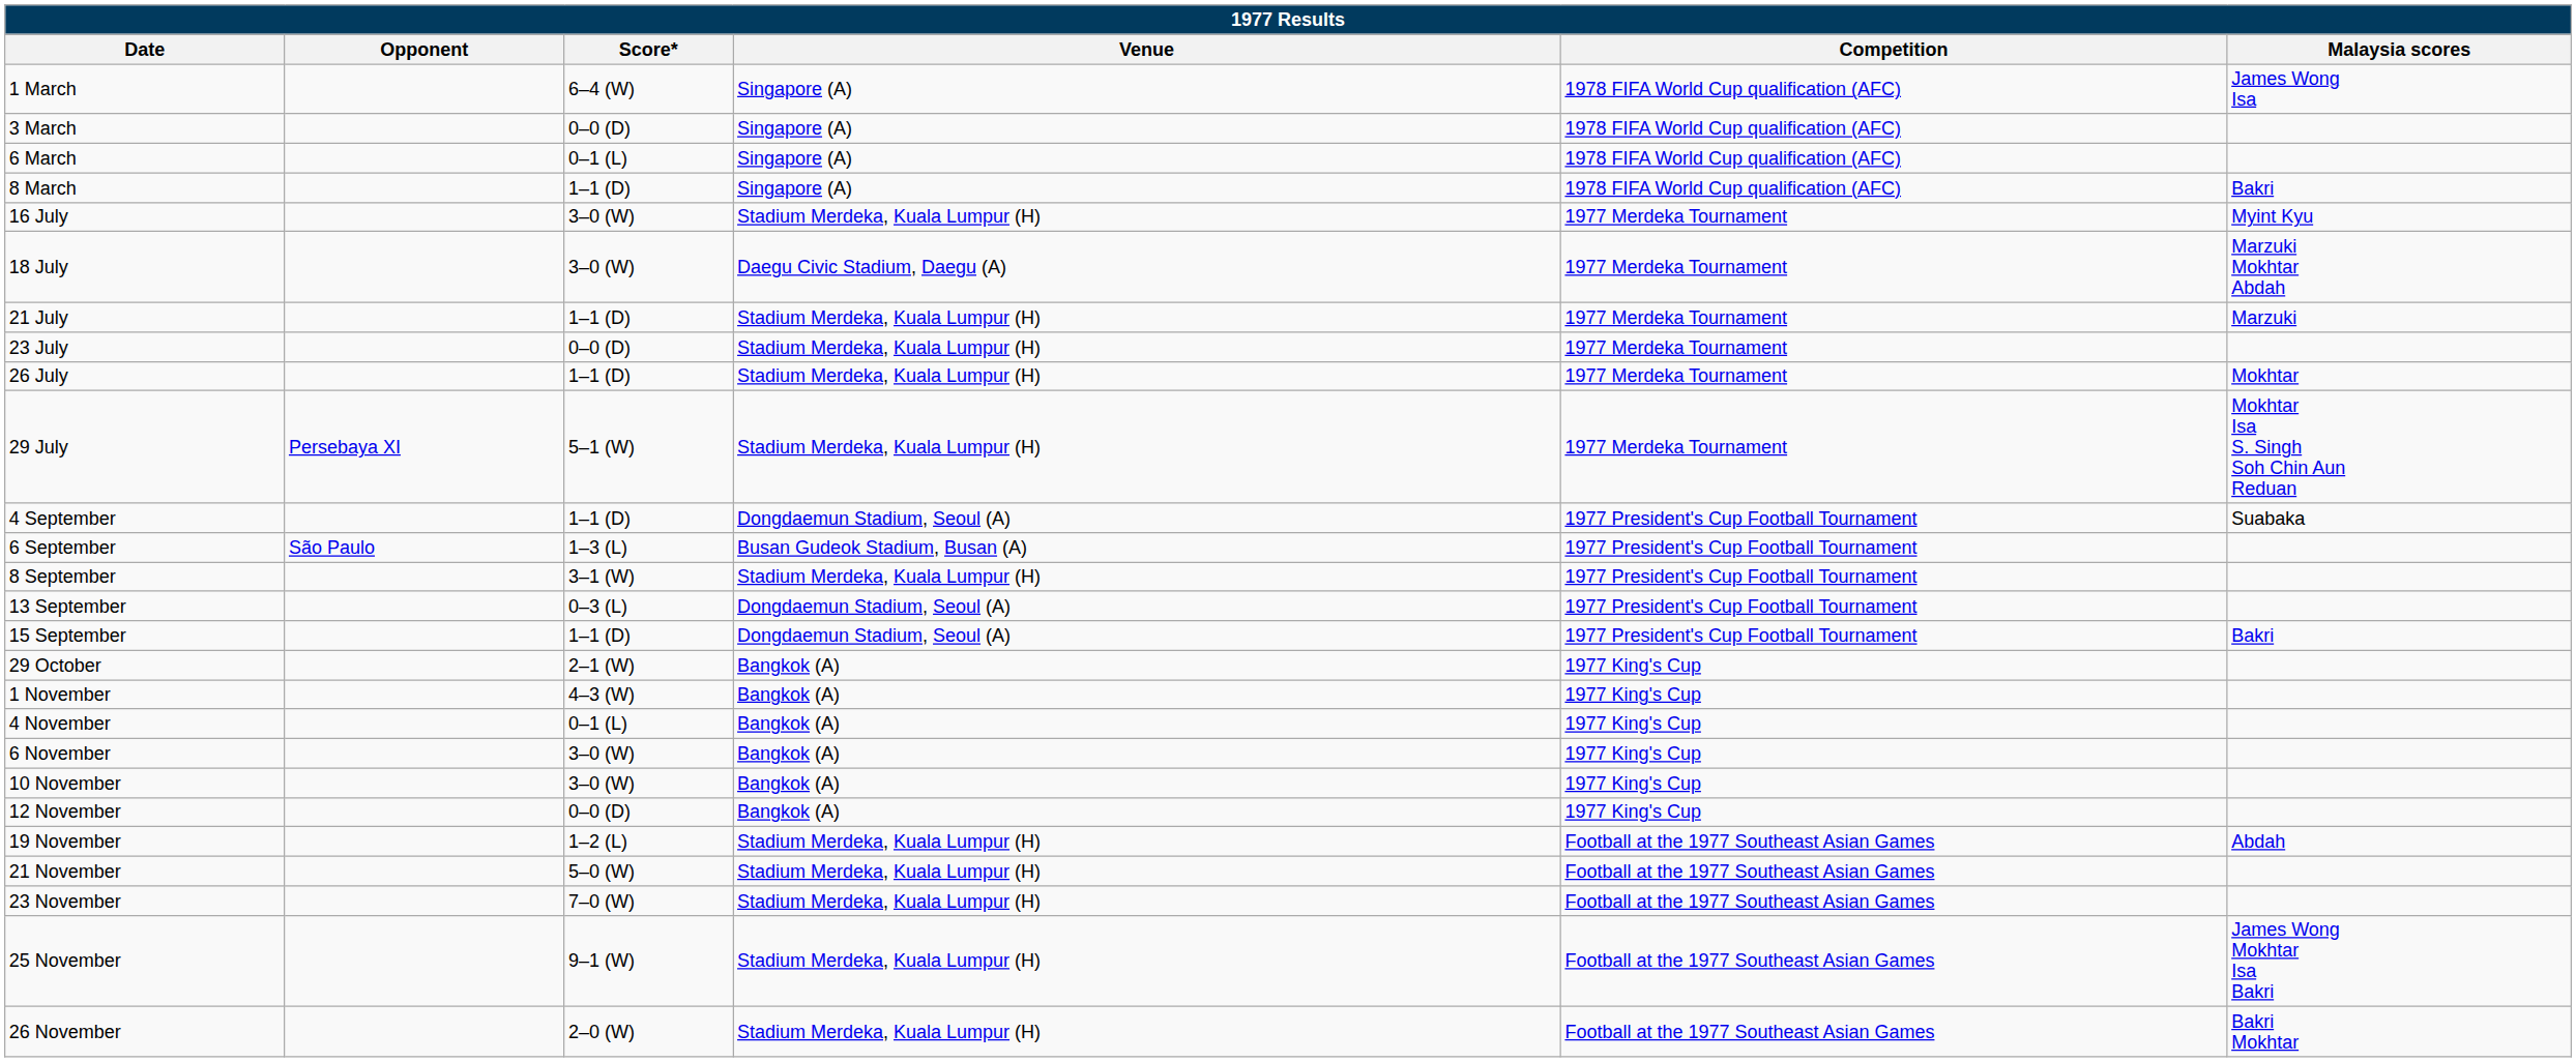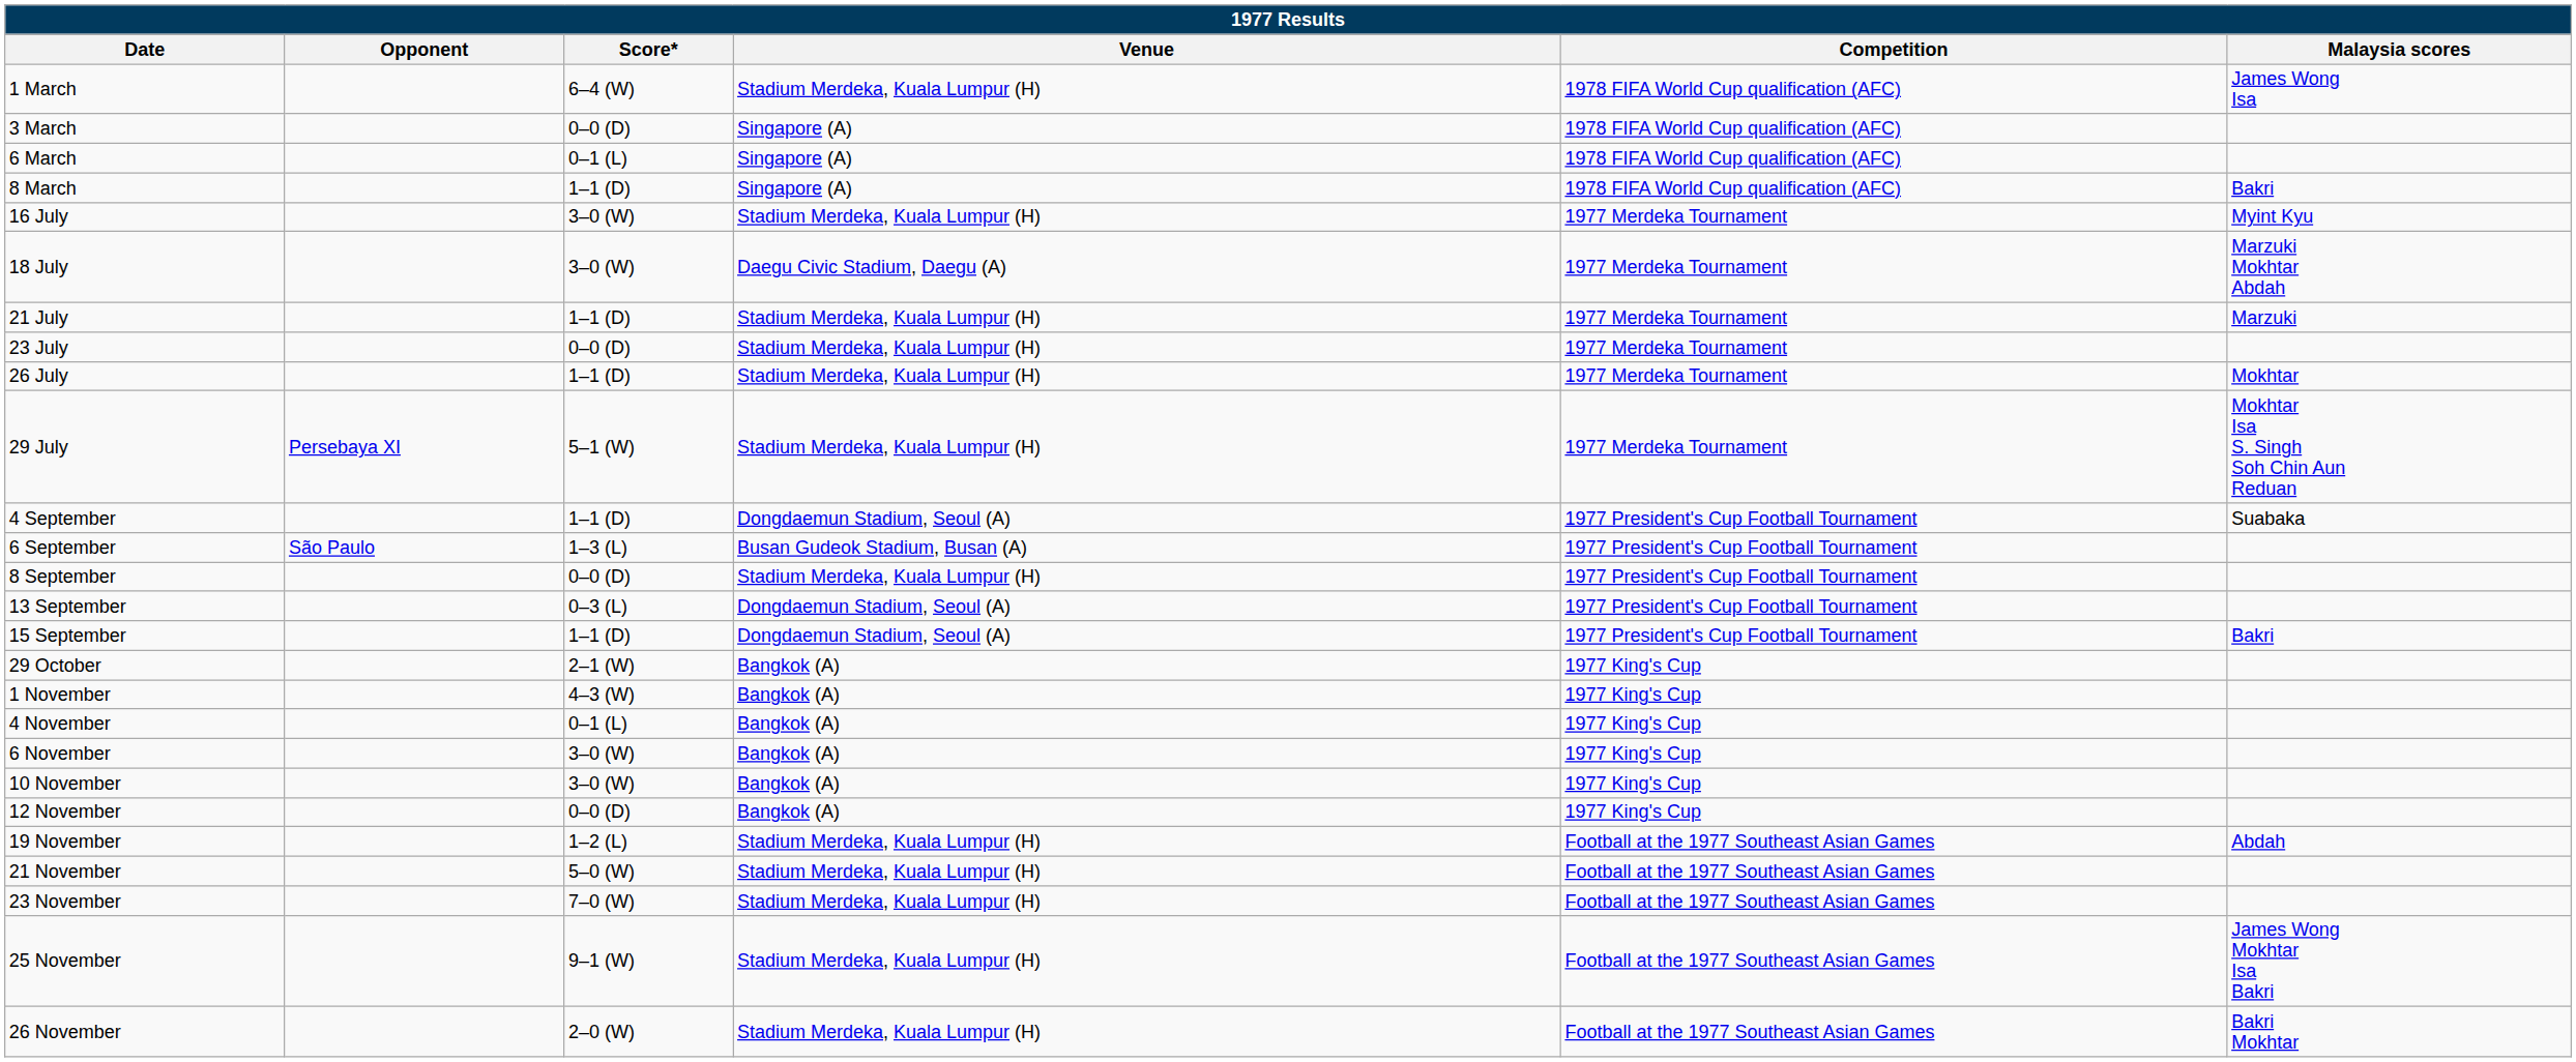 <table class="wikitable" width=100% style="text-align:left;font-size:90%;">
 <tr>
 <th colspan=9 style="background: #013A5E; color: #FFFFFF;">1977 Results</th>
 </tr>
 <tr>
 <th width=80>Date</th>
 <th width=80>Opponent</th>
 <th width=20>Score*</th>
 <th width=250>Venue</th>
 <th width=200>Competition</th>
 <th width=100>Malaysia scores</th>
 </tr>
 <tr>
 <td>1 March</td>
 <td></td>
 <td>6–4 (W)</td>
-<td><a href='#'>Singapore</a> (A)</td>
+<td><a href='#'>Stadium Merdeka</a>, <a href='#'>Kuala Lumpur</a> (H)</td>
 <td><a href='#'>1978 FIFA World Cup qualification (AFC)</a></td>
 <td><a href='#'>James Wong</a> <br><a href='#'>Isa</a> </td>
 </tr>
 <tr>
 <td>3 March</td>
 <td></td>
 <td>0–0 (D)</td>
 <td><a href='#'>Singapore</a> (A)</td>
 <td><a href='#'>1978 FIFA World Cup qualification (AFC)</a></td>
 <td></td>
 </tr>
 <tr>
 <td>6 March</td>
 <td></td>
 <td>0–1 (L)</td>
 <td><a href='#'>Singapore</a> (A)</td>
 <td><a href='#'>1978 FIFA World Cup qualification (AFC)</a></td>
 <td></td>
 </tr>
 <tr>
 <td>8 March</td>
 <td></td>
 <td>1–1 (D)</td>
 <td><a href='#'>Singapore</a> (A)</td>
 <td><a href='#'>1978 FIFA World Cup qualification (AFC)</a></td>
 <td><a href='#'>Bakri</a> </td>
 </tr>
 <tr>
 <td>16 July</td>
 <td></td>
 <td>3–0 (W)</td>
 <td><a href='#'>Stadium Merdeka</a>, <a href='#'>Kuala Lumpur</a> (H)</td>
 <td><a href='#'>1977 Merdeka Tournament</a></td>
 <td><a href='#'>Myint Kyu</a> </td>
 </tr>
 <tr>
 <td>18 July</td>
 <td></td>
 <td>3–0 (W)</td>
 <td><a href='#'>Daegu Civic Stadium</a>, <a href='#'>Daegu</a> (A)</td>
 <td><a href='#'>1977 Merdeka Tournament</a></td>
 <td><a href='#'>Marzuki</a> <br><a href='#'>Mokhtar</a> <br><a href='#'>Abdah</a> </td>
 </tr>
 <tr>
 <td>21 July</td>
 <td></td>
 <td>1–1 (D)</td>
 <td><a href='#'>Stadium Merdeka</a>, <a href='#'>Kuala Lumpur</a> (H)</td>
 <td><a href='#'>1977 Merdeka Tournament</a></td>
 <td><a href='#'>Marzuki</a> </td>
 </tr>
 <tr>
 <td>23 July</td>
 <td></td>
 <td>0–0 (D)</td>
 <td><a href='#'>Stadium Merdeka</a>, <a href='#'>Kuala Lumpur</a> (H)</td>
 <td><a href='#'>1977 Merdeka Tournament</a></td>
 <td></td>
 </tr>
 <tr>
 <td>26 July</td>
 <td></td>
 <td>1–1 (D)</td>
 <td><a href='#'>Stadium Merdeka</a>, <a href='#'>Kuala Lumpur</a> (H)</td>
 <td><a href='#'>1977 Merdeka Tournament</a></td>
 <td><a href='#'>Mokhtar</a> </td>
 </tr>
 <tr>
 <td>29 July</td>
 <td> <a href='#'>Persebaya XI</a></td>
 <td>5–1 (W)</td>
 <td><a href='#'>Stadium Merdeka</a>, <a href='#'>Kuala Lumpur</a> (H)</td>
 <td><a href='#'>1977 Merdeka Tournament</a></td>
 <td><a href='#'>Mokhtar</a> <br><a href='#'>Isa</a> <br><a href='#'>S. Singh</a> <br><a href='#'>Soh Chin Aun</a> <br><a href='#'>Reduan</a> </td>
 </tr>
 <tr>
 <td>4 September</td>
 <td></td>
 <td>1–1 (D)</td>
 <td><a href='#'>Dongdaemun Stadium</a>, <a href='#'>Seoul</a> (A)</td>
 <td><a href='#'>1977 President's Cup Football Tournament</a></td>
 <td>Suabaka </td>
 </tr>
 <tr>
 <td>6 September</td>
 <td> <a href='#'>São Paulo</a></td>
 <td>1–3 (L)</td>
 <td><a href='#'>Busan Gudeok Stadium</a>, <a href='#'>Busan</a> (A)</td>
 <td><a href='#'>1977 President's Cup Football Tournament</a></td>
 <td></td>
 </tr>
 <tr>
 <td>8 September</td>
 <td></td>
-<td>3–1 (W)</td>
+<td>0–0 (D)</td>
 <td><a href='#'>Stadium Merdeka</a>, <a href='#'>Kuala Lumpur</a> (H)</td>
 <td><a href='#'>1977 President's Cup Football Tournament</a></td>
 <td></td>
 </tr>
 <tr>
 <td>13 September</td>
 <td></td>
 <td>0–3 (L)</td>
 <td><a href='#'>Dongdaemun Stadium</a>, <a href='#'>Seoul</a> (A)</td>
 <td><a href='#'>1977 President's Cup Football Tournament</a></td>
 <td></td>
 </tr>
 <tr>
 <td>15 September</td>
 <td></td>
 <td>1–1 (D)</td>
 <td><a href='#'>Dongdaemun Stadium</a>, <a href='#'>Seoul</a> (A)</td>
 <td><a href='#'>1977 President's Cup Football Tournament</a></td>
 <td><a href='#'>Bakri</a> </td>
 </tr>
 <tr>
 <td>29 October</td>
 <td></td>
 <td>2–1 (W)</td>
 <td><a href='#'>Bangkok</a> (A)</td>
 <td><a href='#'>1977 King's Cup</a></td>
 <td></td>
 </tr>
 <tr>
 <td>1 November</td>
 <td></td>
 <td>4–3 (W)</td>
 <td><a href='#'>Bangkok</a> (A)</td>
 <td><a href='#'>1977 King's Cup</a></td>
 <td></td>
 </tr>
 <tr>
 <td>4 November</td>
 <td></td>
 <td>0–1 (L)</td>
 <td><a href='#'>Bangkok</a> (A)</td>
 <td><a href='#'>1977 King's Cup</a></td>
 <td></td>
 </tr>
 <tr>
 <td>6 November</td>
 <td></td>
 <td>3–0 (W)</td>
 <td><a href='#'>Bangkok</a> (A)</td>
 <td><a href='#'>1977 King's Cup</a></td>
 <td></td>
 </tr>
 <tr>
 <td>10 November</td>
 <td></td>
 <td>3–0 (W)</td>
 <td><a href='#'>Bangkok</a> (A)</td>
 <td><a href='#'>1977 King's Cup</a></td>
 <td></td>
 </tr>
 <tr>
 <td>12 November</td>
 <td></td>
 <td>0–0 (D)</td>
 <td><a href='#'>Bangkok</a> (A)</td>
 <td><a href='#'>1977 King's Cup</a></td>
 <td></td>
 </tr>
 <tr>
 <td>19 November</td>
 <td></td>
 <td>1–2 (L)</td>
 <td><a href='#'>Stadium Merdeka</a>, <a href='#'>Kuala Lumpur</a> (H)</td>
 <td><a href='#'>Football at the 1977 Southeast Asian Games</a></td>
 <td><a href='#'>Abdah</a> </td>
 </tr>
 <tr>
 <td>21 November</td>
 <td></td>
 <td>5–0 (W)</td>
 <td><a href='#'>Stadium Merdeka</a>, <a href='#'>Kuala Lumpur</a> (H)</td>
 <td><a href='#'>Football at the 1977 Southeast Asian Games</a></td>
 <td></td>
 </tr>
 <tr>
 <td>23 November</td>
 <td></td>
 <td>7–0 (W)</td>
 <td><a href='#'>Stadium Merdeka</a>, <a href='#'>Kuala Lumpur</a> (H)</td>
 <td><a href='#'>Football at the 1977 Southeast Asian Games</a></td>
 <td></td>
 </tr>
 <tr>
 <td>25 November</td>
 <td></td>
 <td>9–1 (W)</td>
 <td><a href='#'>Stadium Merdeka</a>, <a href='#'>Kuala Lumpur</a> (H)</td>
 <td><a href='#'>Football at the 1977 Southeast Asian Games</a></td>
 <td><a href='#'>James Wong</a> <br><a href='#'>Mokhtar</a> <br><a href='#'>Isa</a> <br><a href='#'>Bakri</a> </td>
 </tr>
 <tr>
 <td>26 November</td>
 <td></td>
 <td>2–0 (W)</td>
 <td><a href='#'>Stadium Merdeka</a>, <a href='#'>Kuala Lumpur</a> (H)</td>
 <td><a href='#'>Football at the 1977 Southeast Asian Games</a></td>
 <td><a href='#'>Bakri</a> <br><a href='#'>Mokhtar</a> </td>
 </tr>
 </table>
